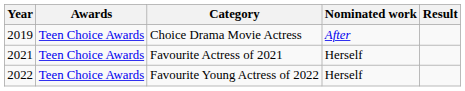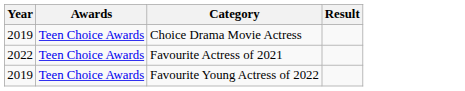 <table class="wikitable">
 <tr>
 <th>Year</th>
 <th>Awards</th>
 <th>Category</th>
-<th>Nominated work</th>
 <th>Result</th>
 </tr>
 <tr>
 <td>2019</td>
 <td><a href='#'>Teen Choice Awards</a></td>
 <td>Choice Drama Movie Actress</td>
-<td><em><a href='#'>After</a></em></td>
-<td></td>
-</tr>
-<tr>
-<td>2021</td>
-<td><a href='#'>Teen Choice Awards</a></td>
-<td>Favourite Actress of 2021</td>
-<td>Herself</td>
 <td></td>
 </tr>
 <tr>
 <td>2022</td>
 <td><a href='#'>Teen Choice Awards</a></td>
+<td>Favourite Actress of 2021</td>
+<td></td>
+</tr>
+<tr>
+<td>2019</td>
+<td><a href='#'>Teen Choice Awards</a></td>
 <td>Favourite Young Actress of 2022</td>
-<td>Herself</td>
 <td></td>
 </tr>
 </table>
